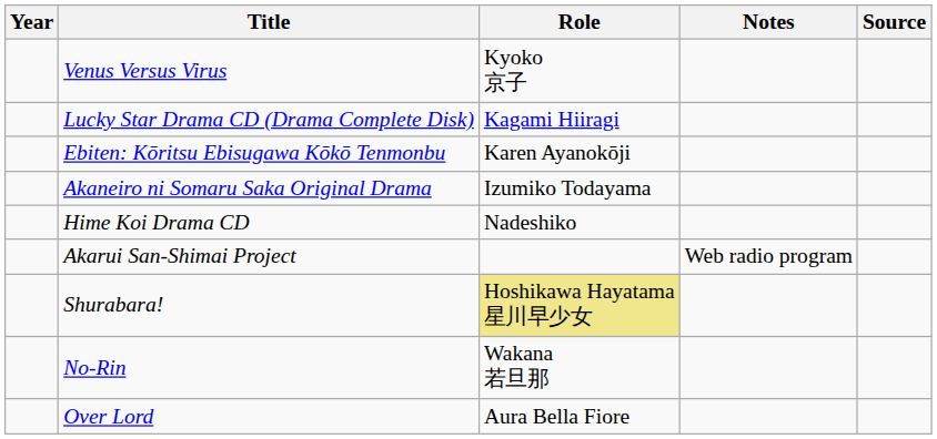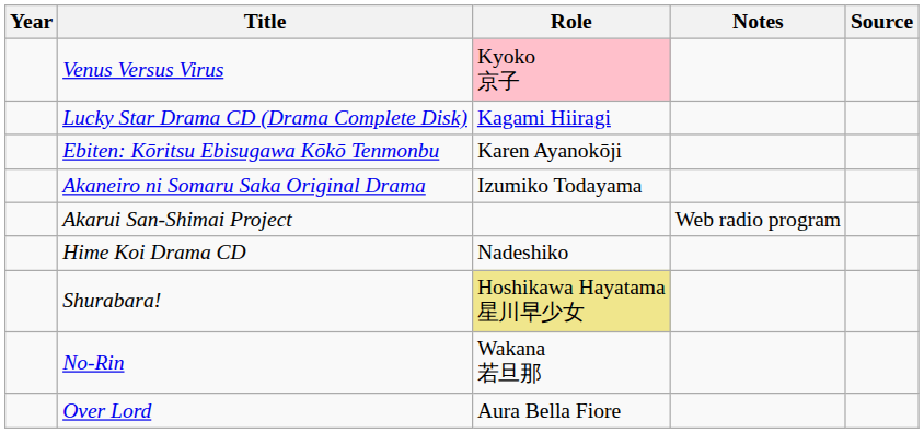 <table class="wikitable sortable plainrowheaders">
 <tr>
 <th>Year</th>
 <th>Title</th>
 <th>Role</th>
 <th class="unsortable">Notes</th>
 <th class="unsortable">Source</th>
 </tr>
 <tr>
 <td></td>
 <td><em><a href='#'>Venus Versus Virus</a></em></td>
-<td>Kyoko<br>京子</td>
+<td style="background: pink;">Kyoko<br>京子</td>
 <td></td>
 <td></td>
 </tr>
 <tr>
 <td></td>
 <td><em><a href='#'>Lucky Star Drama CD (Drama Complete Disk)</a></em></td>
 <td><a href='#'>Kagami Hiiragi</a></td>
 <td></td>
 <td></td>
 </tr>
 <tr>
 <td></td>
 <td><em><a href='#'>Ebiten: Kōritsu Ebisugawa Kōkō Tenmonbu</a></em></td>
 <td>Karen Ayanokōji</td>
 <td></td>
 <td></td>
 </tr>
 <tr>
 <td></td>
 <td><em> <a href='#'>Akaneiro ni Somaru Saka Original Drama</a></em></td>
 <td>Izumiko Todayama</td>
 <td></td>
 <td></td>
 </tr>
 <tr>
 <td></td>
-<td><em>Hime Koi Drama CD</em></td>
-<td>Nadeshiko</td>
+<td><em>Akarui San-Shimai Project</em></td>
 <td></td>
+<td>Web radio program</td>
 <td></td>
 </tr>
 <tr>
 <td></td>
-<td><em>Akarui San-Shimai Project</em></td>
+<td><em>Hime Koi Drama CD</em></td>
+<td>Nadeshiko</td>
 <td></td>
-<td>Web radio program</td>
 <td></td>
 </tr>
 <tr>
 <td></td>
 <td><em>Shurabara!</em><br></td>
 <td style="background: khaki;">Hoshikawa Hayatama<br>星川早少女</td>
 <td></td>
 <td></td>
 </tr>
 <tr>
 <td></td>
 <td><em><a href='#'>No-Rin</a></em></td>
 <td>Wakana<br>若旦那</td>
 <td></td>
 <td></td>
 </tr>
 <tr>
 <td></td>
 <td><em><a href='#'>Over Lord</a></em></td>
 <td>Aura Bella Fiore</td>
 <td></td>
 <td><br></td>
 </tr>
 </table>
